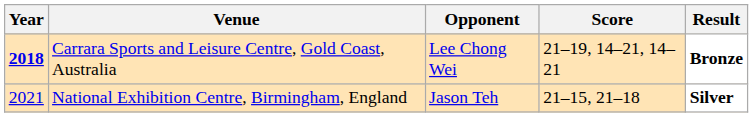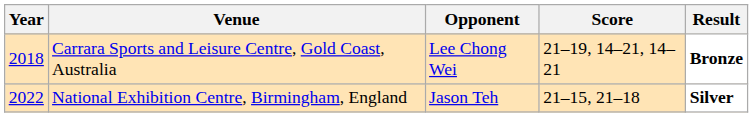 <table class="sortable wikitable" style="font-size: 90%;">
 <tr>
 <th>Year</th>
 <th>Venue</th>
 <th>Opponent</th>
 <th>Score</th>
 <th>Result</th>
 </tr>
 <tr style="background:#FFE4B5">
-<td align="center"><strong><a href='#'>2018</a></strong></td>
+<td align="center"><a href='#'>2018</a></td>
 <td align="left"><a href='#'>Carrara Sports and Leisure Centre</a>, <a href='#'>Gold Coast</a>, Australia</td>
 <td align="left"> <a href='#'>Lee Chong Wei</a></td>
 <td align="left">21–19, 14–21, 14–21</td>
 <td style="text-align:left; background:white"> <strong>Bronze</strong></td>
 </tr>
 <tr style="background:#FFE4B5">
-<td align="center"><a href='#'>2021</a></td>
+<td align="center"><a href='#'>2022</a></td>
 <td align="left"><a href='#'>National Exhibition Centre</a>, <a href='#'>Birmingham</a>, England</td>
 <td align="left"> <a href='#'>Jason Teh</a></td>
 <td align="left">21–15, 21–18</td>
 <td style="text-align:left; background:white"> <strong>Silver</strong></td>
 </tr>
 </table>
